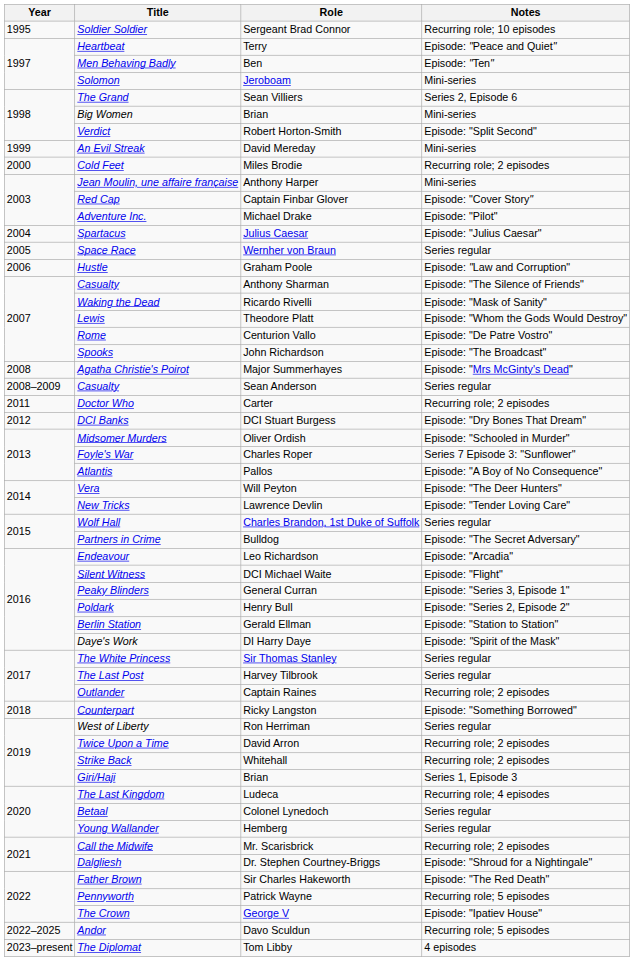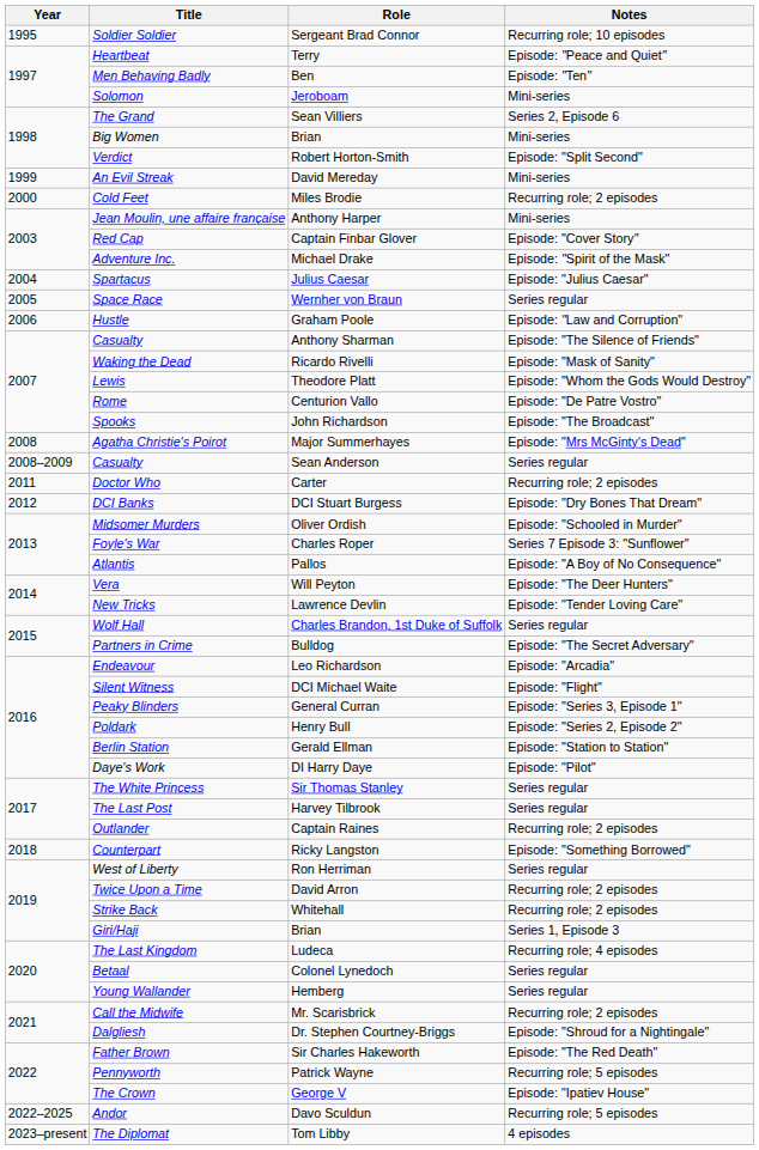 <table class="wikitable sortable">
 <tr>
 <th>Year</th>
 <th>Title</th>
 <th>Role</th>
 <th class="unsortable">Notes</th>
 </tr>
 <tr>
 <td>1995</td>
 <td><em><a href='#'>Soldier Soldier</a></em></td>
 <td>Sergeant Brad Connor</td>
 <td>Recurring role; 10 episodes</td>
 </tr>
 <tr>
 <td rowspan="3">1997</td>
 <td><em><a href='#'>Heartbeat</a></em></td>
 <td>Terry</td>
 <td>Episode: <em>"</em>Peace and Quiet<em>"</em></td>
 </tr>
 <tr>
 <td><em><a href='#'>Men Behaving Badly</a></em></td>
 <td>Ben</td>
 <td>Episode: <em>"</em>Ten<em>"</em></td>
 </tr>
 <tr>
 <td><em><a href='#'>Solomon</a></em></td>
 <td><a href='#'>Jeroboam</a></td>
 <td>Mini-series</td>
 </tr>
 <tr>
 <td rowspan="3">1998</td>
 <td><em><a href='#'>The Grand</a></em></td>
 <td>Sean Villiers</td>
 <td>Series 2, Episode 6</td>
 </tr>
 <tr>
 <td><em>Big Women</em></td>
 <td>Brian</td>
 <td>Mini-series</td>
 </tr>
 <tr>
 <td><em><a href='#'>Verdict</a></em></td>
 <td>Robert Horton-Smith</td>
 <td>Episode: "Split Second"</td>
 </tr>
 <tr>
 <td>1999</td>
 <td><em><a href='#'>An Evil Streak</a></em></td>
 <td>David Mereday</td>
 <td>Mini-series</td>
 </tr>
 <tr>
 <td>2000</td>
 <td><em><a href='#'>Cold Feet</a></em></td>
 <td>Miles Brodie</td>
 <td>Recurring role; 2 episodes</td>
 </tr>
 <tr>
 <td rowspan="3">2003</td>
 <td><em><a href='#'>Jean Moulin, une affaire française</a></em></td>
 <td>Anthony Harper</td>
 <td>Mini-series</td>
 </tr>
 <tr>
 <td><em><a href='#'>Red Cap</a></em></td>
 <td>Captain Finbar Glover</td>
 <td>Episode: "Cover Story<em>"</em></td>
 </tr>
 <tr>
 <td><em><a href='#'>Adventure Inc.</a></em></td>
 <td>Michael Drake</td>
-<td>Episode: "Pilot"</td>
+<td>Episode: <em>"</em>Spirit of the Mask"</td>
 </tr>
 <tr>
 <td>2004</td>
 <td><em><a href='#'>Spartacus</a></em></td>
 <td><a href='#'>Julius Caesar</a></td>
 <td>Episode: "Julius Caesar"</td>
 </tr>
 <tr>
 <td>2005</td>
 <td><em><a href='#'>Space Race</a></em></td>
 <td><a href='#'>Wernher von Braun</a></td>
 <td>Series regular</td>
 </tr>
 <tr>
 <td>2006</td>
 <td><em><a href='#'>Hustle</a></em></td>
 <td>Graham Poole</td>
 <td>Episode: <em>"</em>Law and Corruption"</td>
 </tr>
 <tr>
 <td rowspan="5">2007</td>
 <td><em><a href='#'>Casualty</a></em></td>
 <td>Anthony Sharman</td>
 <td>Episode: "The Silence of Friends"</td>
 </tr>
 <tr>
 <td><em><a href='#'>Waking the Dead</a></em></td>
 <td>Ricardo Rivelli</td>
 <td>Episode: "Mask of Sanity"</td>
 </tr>
 <tr>
 <td><em><a href='#'>Lewis</a></em></td>
 <td>Theodore Platt</td>
 <td>Episode: "Whom the Gods Would Destroy"</td>
 </tr>
 <tr>
 <td><em><a href='#'>Rome</a></em></td>
 <td>Centurion Vallo</td>
 <td>Episode: "De Patre Vostro"</td>
 </tr>
 <tr>
 <td><em><a href='#'>Spooks</a></em></td>
 <td>John Richardson</td>
 <td>Episode: "The Broadcast"</td>
 </tr>
 <tr>
 <td>2008</td>
 <td><em><a href='#'>Agatha Christie's Poirot</a></em></td>
 <td>Major Summerhayes</td>
 <td>Episode: "<a href='#'>Mrs McGinty's Dead</a>"</td>
 </tr>
 <tr>
 <td>2008–2009</td>
 <td><em><a href='#'>Casualty</a></em></td>
 <td>Sean Anderson</td>
 <td>Series regular</td>
 </tr>
 <tr>
 <td>2011</td>
 <td><em><a href='#'>Doctor Who</a></em></td>
 <td>Carter</td>
 <td>Recurring role; 2 episodes</td>
 </tr>
 <tr>
 <td>2012</td>
 <td><em><a href='#'>DCI Banks</a></em></td>
 <td>DCI Stuart Burgess</td>
 <td>Episode: "Dry Bones That Dream"</td>
 </tr>
 <tr>
 <td rowspan="3">2013</td>
 <td><em><a href='#'>Midsomer Murders</a></em></td>
 <td>Oliver Ordish</td>
 <td>Episode: "Schooled in Murder"</td>
 </tr>
 <tr>
 <td><em><a href='#'>Foyle's War</a></em></td>
 <td>Charles Roper</td>
 <td>Series 7 Episode 3: "Sunflower"</td>
 </tr>
 <tr>
 <td><em><a href='#'>Atlantis</a></em></td>
 <td>Pallos</td>
 <td>Episode: "A Boy of No Consequence"</td>
 </tr>
 <tr>
 <td rowspan="2">2014</td>
 <td><em><a href='#'>Vera</a></em></td>
 <td>Will Peyton</td>
 <td>Episode: "The Deer Hunters"</td>
 </tr>
 <tr>
 <td><em><a href='#'>New Tricks</a></em></td>
 <td>Lawrence Devlin</td>
 <td>Episode: "Tender Loving Care"</td>
 </tr>
 <tr>
 <td rowspan="2">2015</td>
 <td><em><a href='#'>Wolf Hall</a></em></td>
 <td><a href='#'>Charles Brandon, 1st Duke of Suffolk</a></td>
 <td>Series regular</td>
 </tr>
 <tr>
 <td><em><a href='#'>Partners in Crime</a></em></td>
 <td>Bulldog</td>
 <td>Episode: "The Secret Adversary"</td>
 </tr>
 <tr>
 <td rowspan="6">2016</td>
 <td><em><a href='#'>Endeavour</a></em></td>
 <td>Leo Richardson</td>
 <td>Episode: "Arcadia"</td>
 </tr>
 <tr>
 <td><em><a href='#'>Silent Witness</a></em></td>
 <td>DCI Michael Waite</td>
 <td>Episode: "Flight"</td>
 </tr>
 <tr>
 <td><em><a href='#'>Peaky Blinders</a></em></td>
 <td>General Curran</td>
 <td>Episode: "Series 3, Episode 1"</td>
 </tr>
 <tr>
 <td><em><a href='#'>Poldark</a></em></td>
 <td>Henry Bull</td>
 <td>Episode: "Series 2, Episode 2"</td>
 </tr>
 <tr>
 <td><em><a href='#'>Berlin Station</a></em></td>
 <td>Gerald Ellman</td>
 <td>Episode: "Station to Station"</td>
 </tr>
 <tr>
 <td><em>Daye's Work</em></td>
 <td>DI Harry Daye</td>
-<td>Episode: <em>"</em>Spirit of the Mask"</td>
+<td>Episode: "Pilot"</td>
 </tr>
 <tr>
 <td rowspan="3">2017</td>
 <td><em><a href='#'>The White Princess</a></em></td>
 <td><a href='#'>Sir Thomas Stanley</a></td>
 <td>Series regular</td>
 </tr>
 <tr>
 <td><em><a href='#'>The Last Post</a></em></td>
 <td>Harvey Tilbrook</td>
 <td>Series regular</td>
 </tr>
 <tr>
 <td><em><a href='#'>Outlander</a></em></td>
 <td>Captain Raines</td>
 <td>Recurring role; 2 episodes</td>
 </tr>
 <tr>
 <td>2018</td>
 <td><em><a href='#'>Counterpart</a></em></td>
 <td>Ricky Langston</td>
 <td>Episode: "Something Borrowed"</td>
 </tr>
 <tr>
 <td rowspan="4">2019</td>
 <td><em>West of Liberty</em></td>
 <td>Ron Herriman</td>
 <td>Series regular</td>
 </tr>
 <tr>
 <td><em><a href='#'>Twice Upon a Time</a></em></td>
 <td>David Arron</td>
 <td>Recurring role; 2 episodes</td>
 </tr>
 <tr>
 <td><em><a href='#'>Strike Back</a></em></td>
 <td>Whitehall</td>
 <td>Recurring role; 2 episodes</td>
 </tr>
 <tr>
 <td><em><a href='#'>Giri/Haji</a></em></td>
 <td>Brian</td>
 <td>Series 1, Episode 3</td>
 </tr>
 <tr>
 <td rowspan="3">2020</td>
 <td><em><a href='#'>The Last Kingdom</a></em></td>
 <td>Ludeca</td>
 <td>Recurring role; 4 episodes</td>
 </tr>
 <tr>
 <td><em><a href='#'>Betaal</a></em></td>
 <td>Colonel Lynedoch</td>
 <td>Series regular</td>
 </tr>
 <tr>
 <td><em><a href='#'>Young Wallander</a></em></td>
 <td>Hemberg</td>
 <td>Series regular</td>
 </tr>
 <tr>
 <td rowspan="2">2021</td>
 <td><em><a href='#'>Call the Midwife</a></em></td>
 <td>Mr. Scarisbrick</td>
 <td>Recurring role; 2 episodes</td>
 </tr>
 <tr>
 <td><em><a href='#'>Dalgliesh</a></em></td>
 <td>Dr. Stephen Courtney-Briggs</td>
 <td>Episode: "Shroud for a Nightingale"</td>
 </tr>
 <tr>
 <td rowspan="3">2022</td>
 <td><em><a href='#'>Father Brown</a></em></td>
 <td>Sir Charles Hakeworth</td>
 <td>Episode: "The Red Death"</td>
 </tr>
 <tr>
 <td><em><a href='#'>Pennyworth</a></em></td>
 <td>Patrick Wayne</td>
 <td>Recurring role; 5 episodes</td>
 </tr>
 <tr>
 <td><em><a href='#'>The Crown</a></em></td>
 <td><a href='#'>George V</a></td>
 <td>Episode: "Ipatiev House"</td>
 </tr>
 <tr>
 <td>2022–2025</td>
 <td><em><a href='#'>Andor</a></em></td>
 <td>Davo Sculdun</td>
 <td>Recurring role; 5 episodes</td>
 </tr>
 <tr>
 <td>2023–present</td>
 <td><em><a href='#'>The Diplomat</a></em></td>
 <td>Tom Libby</td>
 <td>4 episodes</td>
 </tr>
 </table>
